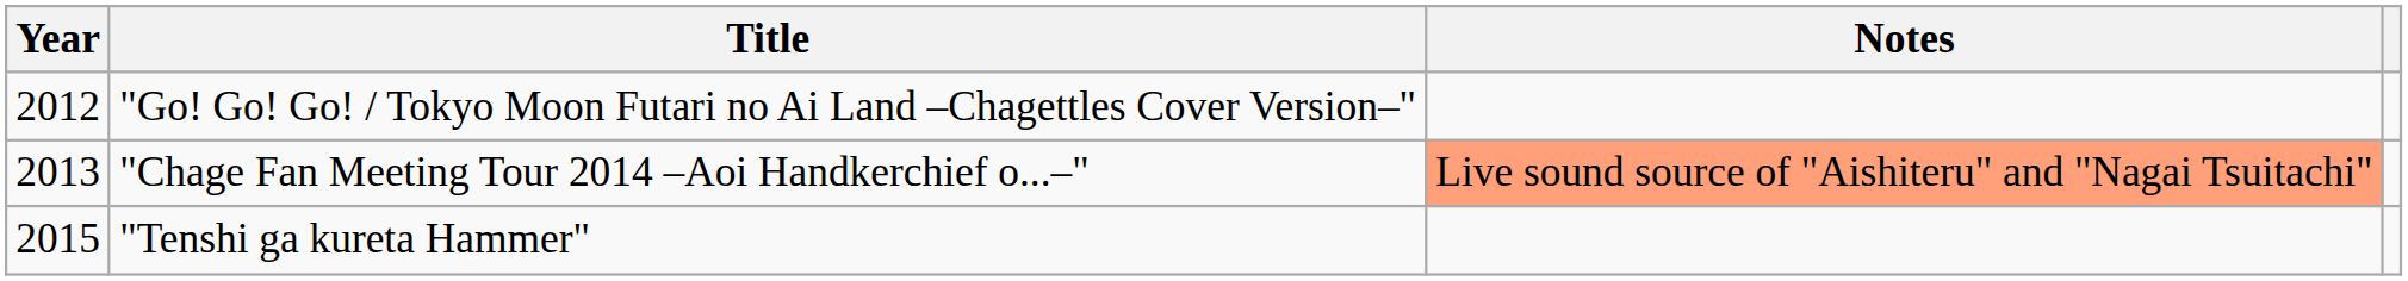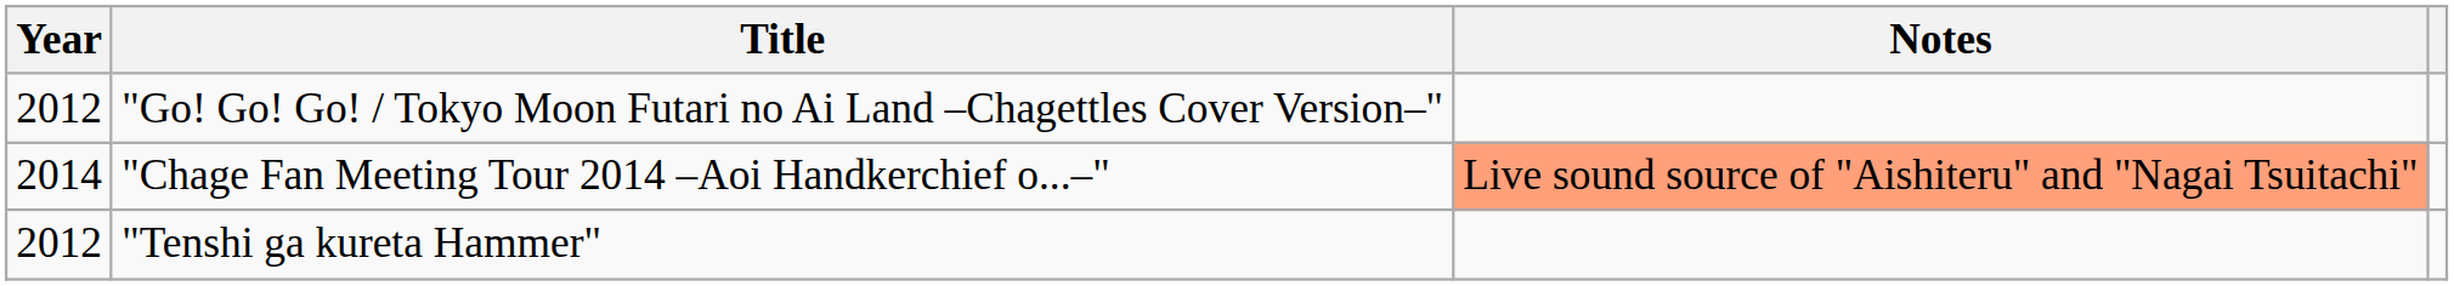 <table class="wikitable">
 <tr>
 <th>Year</th>
 <th>Title</th>
 <th>Notes</th>
 <th></th>
 </tr>
 <tr>
 <td>2012</td>
 <td>"Go! Go! Go! / Tokyo Moon Futari no Ai Land –Chagettles Cover Version–"</td>
 <td></td>
 <td></td>
 </tr>
 <tr>
-<td>2013</td>
+<td>2014</td>
 <td>"Chage Fan Meeting Tour 2014 –Aoi Handkerchief o...–"</td>
 <td style="background: lightsalmon;">Live sound source of "Aishiteru" and "Nagai Tsuitachi"</td>
 <td></td>
 </tr>
 <tr>
-<td>2015</td>
+<td>2012</td>
 <td>"Tenshi ga kureta Hammer"</td>
 <td></td>
 <td></td>
 </tr>
 </table>
